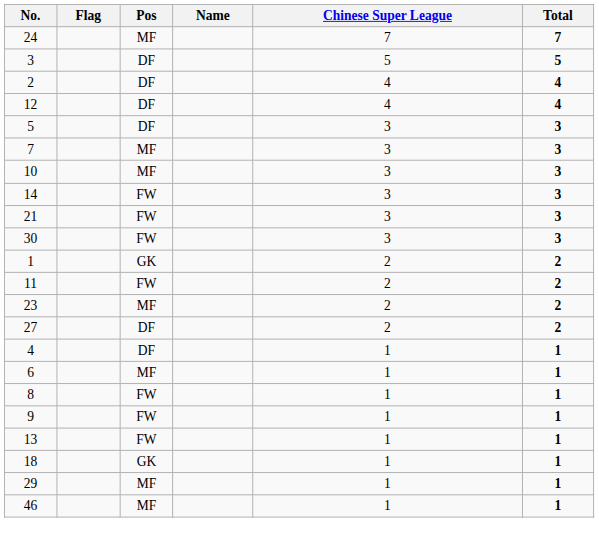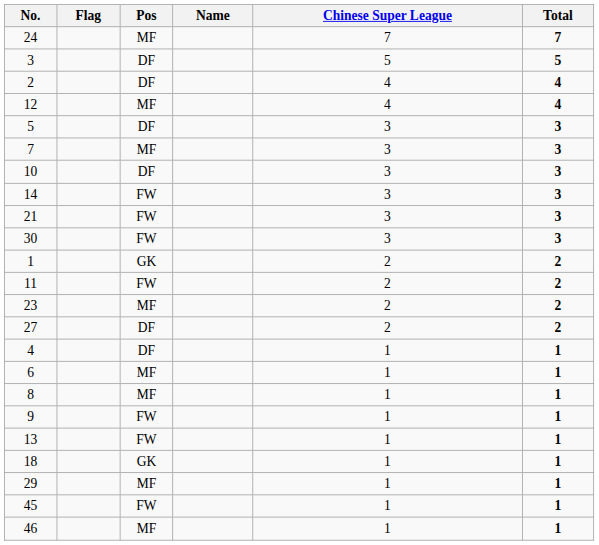 <table class="wikitable sortable" style="text-align:center; font-size:95%; width:75%">
 <tr>
 <th>No.</th>
 <th>Flag</th>
 <th>Pos</th>
 <th>Name</th>
 <th><a href='#'>Chinese Super League</a></th>
 <th>Total</th>
 </tr>
 <tr>
 <td>24</td>
 <td></td>
 <td>MF</td>
 <td></td>
 <td>7</td>
 <td> <strong>7</strong></td>
 </tr>
 <tr>
 <td>3</td>
 <td></td>
 <td>DF</td>
 <td></td>
 <td>5</td>
 <td> <strong>5</strong></td>
 </tr>
 <tr>
 <td>2</td>
 <td></td>
 <td>DF</td>
 <td></td>
 <td>4</td>
 <td> <strong>4</strong></td>
 </tr>
 <tr>
 <td>12</td>
 <td></td>
-<td>DF</td>
+<td>MF</td>
 <td></td>
 <td>4</td>
 <td> <strong>4</strong></td>
 </tr>
 <tr>
 <td>5</td>
 <td></td>
 <td>DF</td>
 <td></td>
 <td>3</td>
 <td> <strong>3</strong></td>
 </tr>
 <tr>
 <td>7</td>
 <td></td>
 <td>MF</td>
 <td></td>
 <td>3</td>
 <td> <strong>3</strong></td>
 </tr>
 <tr>
 <td>10</td>
 <td></td>
-<td>MF</td>
+<td>DF</td>
 <td></td>
 <td>3</td>
 <td> <strong>3</strong></td>
 </tr>
 <tr>
 <td>14</td>
 <td></td>
 <td>FW</td>
 <td></td>
 <td>3</td>
 <td> <strong>3</strong></td>
 </tr>
 <tr>
 <td>21</td>
 <td></td>
 <td>FW</td>
 <td></td>
 <td>3</td>
 <td> <strong>3</strong></td>
 </tr>
 <tr>
 <td>30</td>
 <td></td>
 <td>FW</td>
 <td></td>
 <td>3</td>
 <td> <strong>3</strong></td>
 </tr>
 <tr>
 <td>1</td>
 <td></td>
 <td>GK</td>
 <td></td>
 <td>2</td>
 <td> <strong>2</strong></td>
 </tr>
 <tr>
 <td>11</td>
 <td></td>
 <td>FW</td>
 <td></td>
 <td>2</td>
 <td> <strong>2</strong></td>
 </tr>
 <tr>
 <td>23</td>
 <td></td>
 <td>MF</td>
 <td></td>
 <td>2</td>
 <td> <strong>2</strong></td>
 </tr>
 <tr>
 <td>27</td>
 <td></td>
 <td>DF</td>
 <td></td>
 <td>2</td>
 <td> <strong>2</strong></td>
 </tr>
 <tr>
 <td>4</td>
 <td></td>
 <td>DF</td>
 <td></td>
 <td>1</td>
 <td> <strong>1</strong></td>
 </tr>
 <tr>
 <td>6</td>
 <td></td>
 <td>MF</td>
 <td></td>
 <td>1</td>
 <td> <strong>1</strong></td>
 </tr>
 <tr>
 <td>8</td>
 <td></td>
-<td>FW</td>
+<td>MF</td>
 <td></td>
 <td>1</td>
 <td> <strong>1</strong></td>
 </tr>
 <tr>
 <td>9</td>
 <td></td>
 <td>FW</td>
 <td></td>
 <td>1</td>
 <td> <strong>1</strong></td>
 </tr>
 <tr>
 <td>13</td>
 <td></td>
 <td>FW</td>
 <td></td>
 <td>1</td>
 <td> <strong>1</strong></td>
 </tr>
 <tr>
 <td>18</td>
 <td></td>
 <td>GK</td>
 <td></td>
 <td>1</td>
 <td> <strong>1</strong></td>
 </tr>
 <tr>
 <td>29</td>
 <td></td>
 <td>MF</td>
 <td></td>
 <td>1</td>
 <td> <strong>1</strong></td>
 </tr>
 <tr>
+<td>45</td>
+<td></td>
+<td>FW</td>
+<td></td>
+<td>1</td>
+<td> <strong>1</strong></td>
+</tr>
+<tr>
 <td>46</td>
 <td></td>
 <td>MF</td>
 <td></td>
 <td>1</td>
 <td> <strong>1</strong></td>
 </tr>
 </table>
